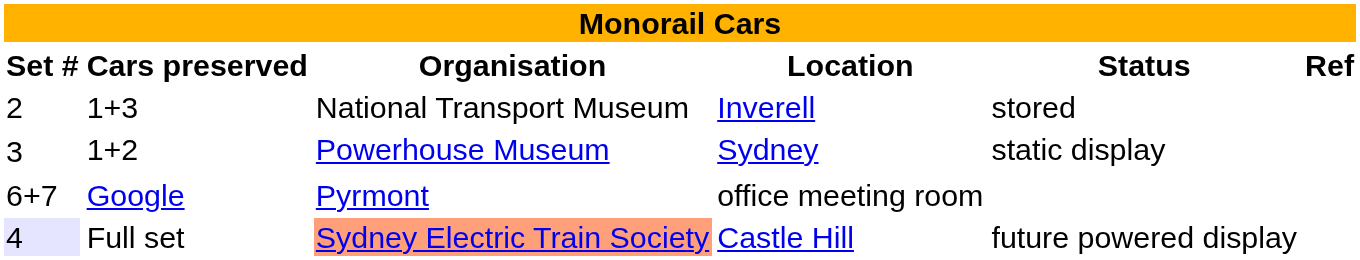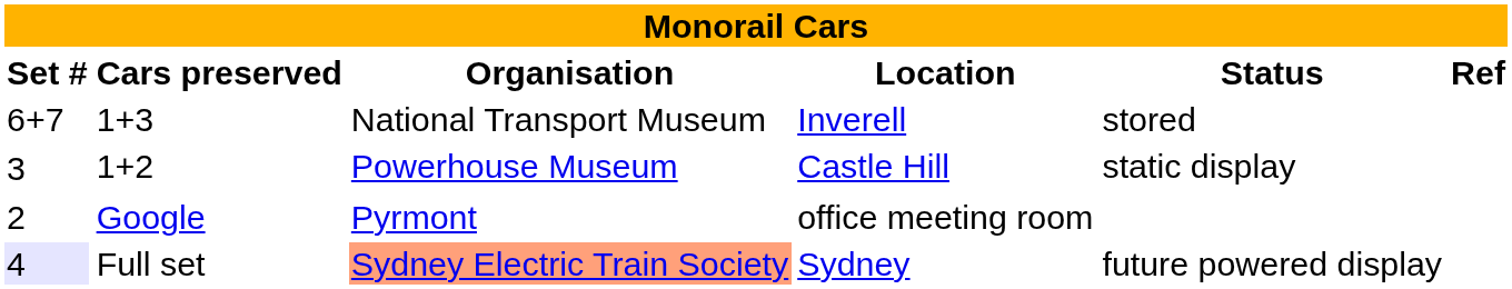 <table class="toccolours" style="font-size:95%;">
 <tr>
 <th colspan="9" bgcolor="#FFB300">Monorail Cars</th>
 </tr>
 <tr>
 <th>Set #</th>
 <th>Cars preserved</th>
 <th>Organisation</th>
 <th>Location</th>
 <th>Status</th>
 <th>Ref</th>
 </tr>
 <tr -style="background:#E5E5FF">
-<td>2</td>
+<td>6+7</td>
 <td>1+3</td>
 <td>National Transport Museum</td>
 <td><a href='#'>Inverell</a></td>
 <td>stored</td>
 <td></td>
 </tr>
 <tr>
 <td rowspan="2">3</td>
 <td>1+2</td>
 <td><a href='#'>Powerhouse Museum</a></td>
-<td><a href='#'>Sydney</a></td>
+<td><a href='#'>Castle Hill</a></td>
 <td>static display</td>
 <td></td>
 </tr>
 <tr>
 </tr>
 <tr -style="background:#E5E5FF">
-<td>6+7</td>
+<td>2</td>
 <td><a href='#'>Google</a></td>
 <td><a href='#'>Pyrmont</a></td>
 <td>office meeting room</td>
 <td></td>
 </tr>
 <tr>
 <td style="background:#E5E5FF">4</td>
 <td>Full set</td>
 <td style="background: lightsalmon;"><a href='#'>Sydney Electric Train Society</a></td>
-<td><a href='#'>Castle Hill</a></td>
+<td><a href='#'>Sydney</a></td>
 <td>future powered display</td>
 <td></td>
 </tr>
 <tr>
 </tr>
 <tr>
 </tr>
 </table>
